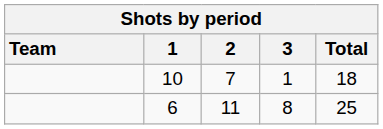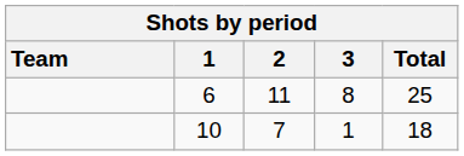 <table class="wikitable" style="width:20em">
 <tr>
 <th colspan="5">Shots by period</th>
 </tr>
 <tr>
 <th style="width:8em; text-align:left;">Team</th>
 <th style="width:3em;">1</th>
 <th style="width:3em;">2</th>
 <th style="width:3em;">3</th>
 <th style="width:3em;">Total</th>
 </tr>
 <tr style="text-align:center;">
 <td style="text-align:left;"></td>
+<td>6</td>
+<td>11</td>
+<td>8</td>
+<td>25</td>
+</tr>
+<tr style="text-align:center;">
+<td style="text-align:left;"></td>
 <td>10</td>
 <td>7</td>
 <td>1</td>
 <td>18</td>
 </tr>
-<tr style="text-align:center;">
-<td style="text-align:left;"></td>
-<td>6</td>
-<td>11</td>
-<td>8</td>
-<td>25</td>
-</tr>
 </table>
